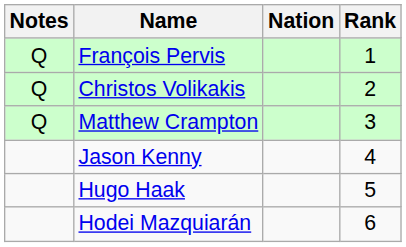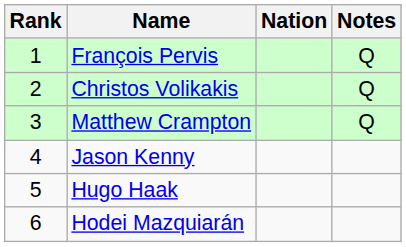 <table class="wikitable sortable" style="text-align:center">
 <tr>
-<th>Notes</th>
+<th>Rank</th>
 <th>Name</th>
 <th>Nation</th>
-<th>Rank</th>
+<th>Notes</th>
 </tr>
 <tr bgcolor=ccffcc>
-<td>Q</td>
+<td>1</td>
 <td align=left><a href='#'>François Pervis</a></td>
 <td align=left></td>
-<td>1</td>
+<td>Q</td>
 </tr>
 <tr bgcolor=ccffcc>
-<td>Q</td>
+<td>2</td>
 <td align=left><a href='#'>Christos Volikakis</a></td>
 <td align=left></td>
-<td>2</td>
+<td>Q</td>
 </tr>
 <tr bgcolor=ccffcc>
-<td>Q</td>
+<td>3</td>
 <td align=left><a href='#'>Matthew Crampton</a></td>
 <td align=left></td>
-<td>3</td>
+<td>Q</td>
 </tr>
 <tr>
-<td></td>
+<td>4</td>
 <td align=left><a href='#'>Jason Kenny</a></td>
 <td align=left></td>
-<td>4</td>
+<td></td>
 </tr>
 <tr>
-<td></td>
+<td>5</td>
 <td align=left><a href='#'>Hugo Haak</a></td>
 <td align=left></td>
-<td>5</td>
+<td></td>
 </tr>
 <tr>
-<td></td>
+<td>6</td>
 <td align=left><a href='#'>Hodei Mazquiarán</a></td>
 <td align=left></td>
-<td>6</td>
+<td></td>
 </tr>
 </table>
